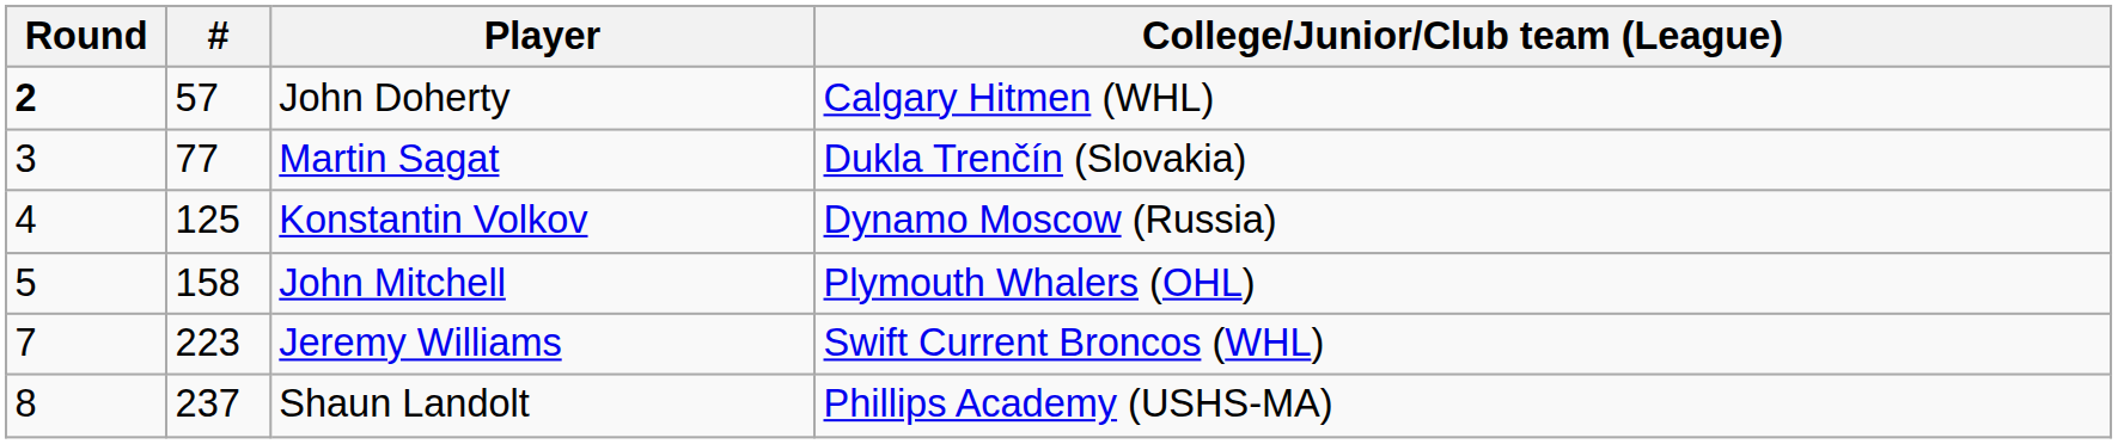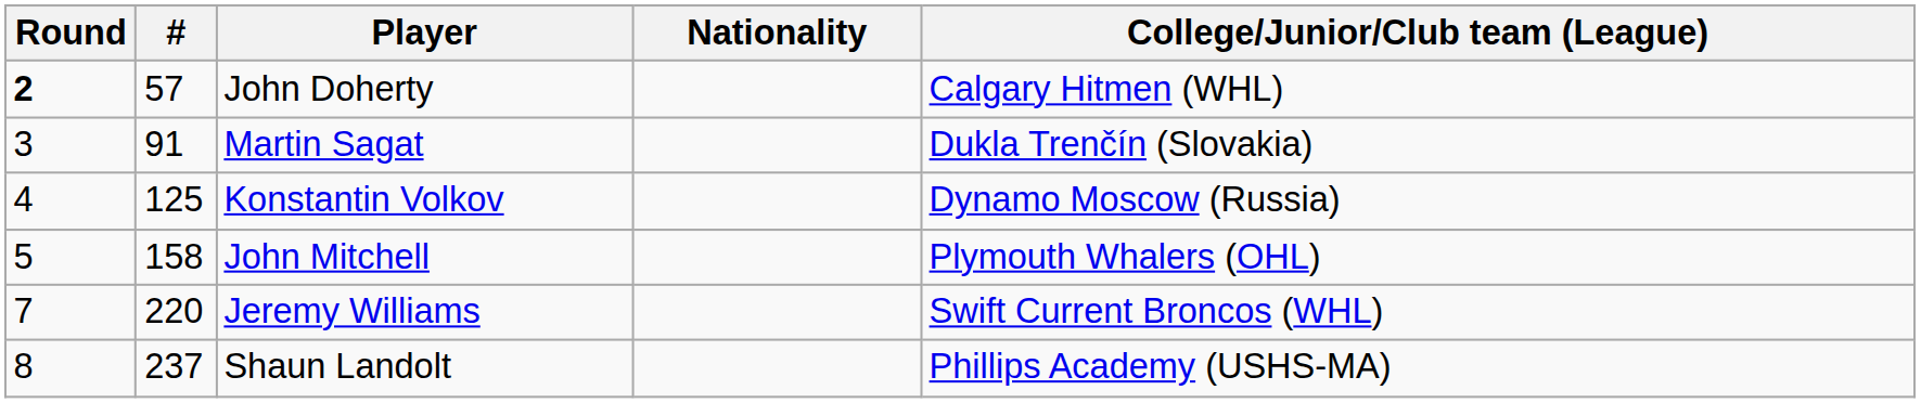 <table class="wikitable">
 <tr align="center">
 <th bgcolor="#DDDDFF" width="4.0%">Round</th>
 <th bgcolor="#DDDDFF" width="4.0%">#</th>
 <th bgcolor="#DDDDFF" width="21.0%">Player</th>
+<th bgcolor="#DDDDFF" width="14.5%">Nationality</th>
 <th bgcolor="#DDDDFF" width="50.0%">College/Junior/Club team (League)</th>
 </tr>
 <tr>
 <td><strong>2</strong></td>
 <td>57</td>
 <td>John Doherty</td>
+<td></td>
 <td><a href='#'>Calgary Hitmen</a> (WHL)</td>
 </tr>
 <tr>
 <td>3</td>
-<td>77</td>
+<td>91</td>
 <td><a href='#'>Martin Sagat</a></td>
+<td></td>
 <td><a href='#'>Dukla Trenčín</a> (Slovakia)</td>
 </tr>
 <tr>
 <td>4</td>
 <td>125</td>
 <td><a href='#'>Konstantin Volkov</a></td>
+<td></td>
 <td><a href='#'>Dynamo Moscow</a> (Russia)</td>
 </tr>
 <tr>
 <td>5</td>
 <td>158</td>
 <td><a href='#'>John Mitchell</a></td>
+<td></td>
 <td><a href='#'>Plymouth Whalers</a> (<a href='#'>OHL</a>)</td>
 </tr>
 <tr>
 <td>7</td>
-<td>223</td>
+<td>220</td>
 <td><a href='#'>Jeremy Williams</a></td>
+<td></td>
 <td><a href='#'>Swift Current Broncos</a> (<a href='#'>WHL</a>)</td>
 </tr>
 <tr>
 <td>8</td>
 <td>237</td>
 <td>Shaun Landolt</td>
+<td></td>
 <td><a href='#'>Phillips Academy</a> (USHS-MA)</td>
 </tr>
 </table>
